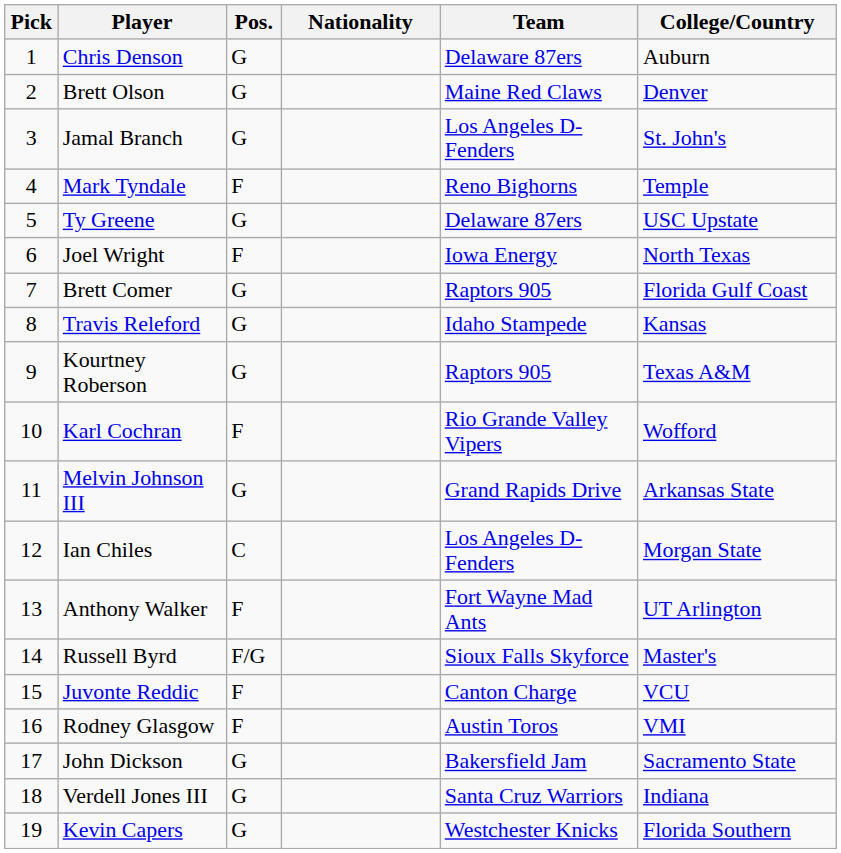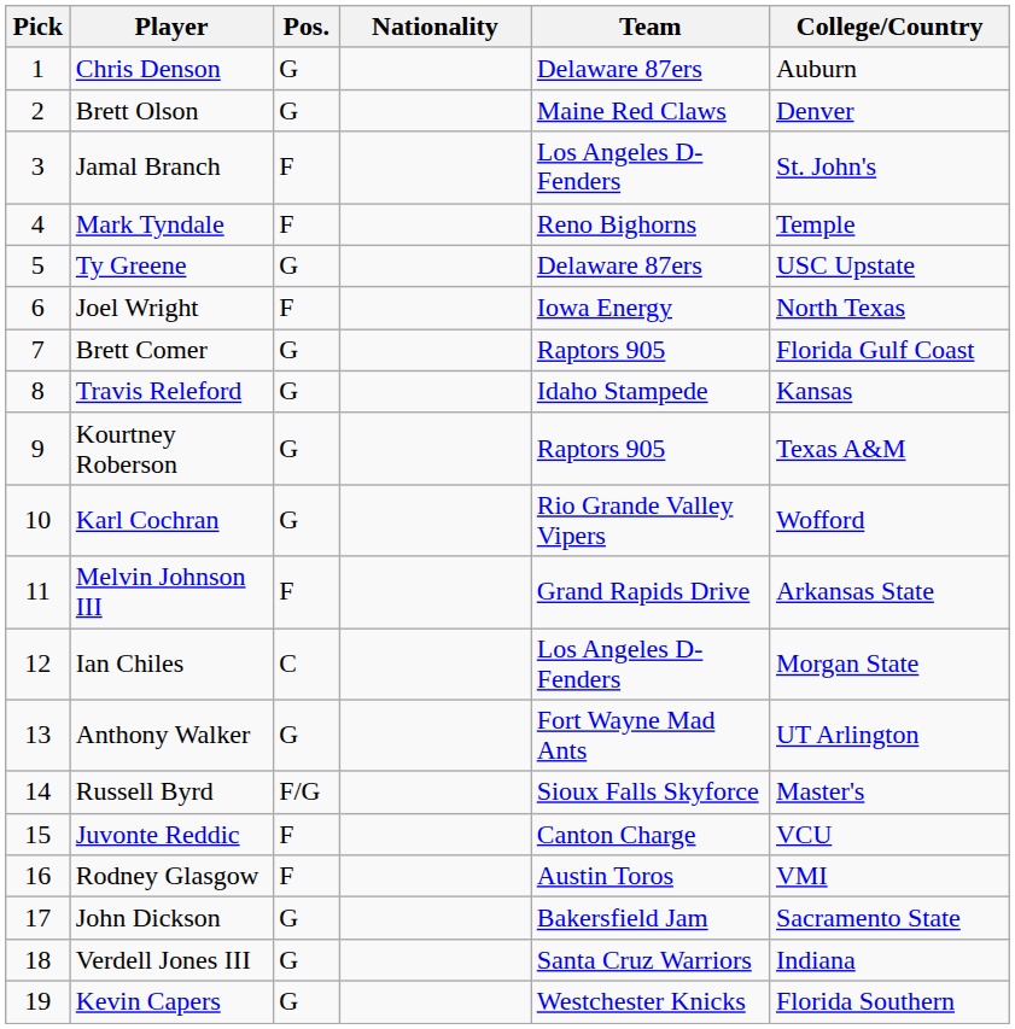 <table class="wikitable sortable">
 <tr>
 <th width="1%">Pick</th>
 <th width="17%">Player</th>
 <th width="4%">Pos.</th>
 <th width="16%">Nationality</th>
 <th width="20%" class="unsortable">Team</th>
 <th width="20%">College/Country</th>
 </tr>
 <tr>
 <td align=center>1</td>
 <td><a href='#'>Chris Denson</a></td>
 <td>G</td>
 <td></td>
 <td><a href='#'>Delaware 87ers</a></td>
 <td>Auburn</td>
 </tr>
 <tr>
 <td align=center>2</td>
 <td>Brett Olson</td>
 <td>G</td>
 <td></td>
 <td><a href='#'>Maine Red Claws</a></td>
 <td><a href='#'>Denver</a></td>
 </tr>
 <tr>
 <td align=center>3</td>
 <td>Jamal Branch</td>
-<td>G</td>
+<td>F</td>
 <td></td>
 <td><a href='#'>Los Angeles D-Fenders</a></td>
 <td><a href='#'>St. John's</a></td>
 </tr>
 <tr>
 <td align=center>4</td>
 <td><a href='#'>Mark Tyndale</a></td>
 <td>F</td>
 <td></td>
 <td><a href='#'>Reno Bighorns</a></td>
 <td><a href='#'>Temple</a></td>
 </tr>
 <tr>
 <td align=center>5</td>
 <td><a href='#'>Ty Greene</a></td>
 <td>G</td>
 <td></td>
 <td><a href='#'>Delaware 87ers</a></td>
 <td><a href='#'>USC Upstate</a></td>
 </tr>
 <tr>
 <td align=center>6</td>
 <td>Joel Wright</td>
 <td>F</td>
 <td></td>
 <td><a href='#'>Iowa Energy</a></td>
 <td><a href='#'>North Texas</a></td>
 </tr>
 <tr>
 <td align=center>7</td>
 <td>Brett Comer</td>
 <td>G</td>
 <td></td>
 <td><a href='#'>Raptors 905</a></td>
 <td><a href='#'>Florida Gulf Coast</a></td>
 </tr>
 <tr>
 <td align=center>8</td>
 <td><a href='#'>Travis Releford</a></td>
 <td>G</td>
 <td></td>
 <td><a href='#'>Idaho Stampede</a></td>
 <td><a href='#'>Kansas</a></td>
 </tr>
 <tr>
 <td align=center>9</td>
 <td>Kourtney Roberson</td>
 <td>G</td>
 <td></td>
 <td><a href='#'>Raptors 905</a></td>
 <td><a href='#'>Texas A&M</a></td>
 </tr>
 <tr>
 <td align=center>10</td>
 <td><a href='#'>Karl Cochran</a></td>
-<td>F</td>
+<td>G</td>
 <td></td>
 <td><a href='#'>Rio Grande Valley Vipers</a></td>
 <td><a href='#'>Wofford</a></td>
 </tr>
 <tr>
 <td align=center>11</td>
 <td><a href='#'>Melvin Johnson III</a></td>
-<td>G</td>
+<td>F</td>
 <td></td>
 <td><a href='#'>Grand Rapids Drive</a></td>
 <td><a href='#'>Arkansas State</a></td>
 </tr>
 <tr>
 <td align=center>12</td>
 <td>Ian Chiles</td>
 <td>C</td>
 <td></td>
 <td><a href='#'>Los Angeles D-Fenders</a></td>
 <td><a href='#'>Morgan State</a></td>
 </tr>
 <tr>
 <td align=center>13</td>
 <td>Anthony Walker</td>
-<td>F</td>
+<td>G</td>
 <td></td>
 <td><a href='#'>Fort Wayne Mad Ants</a></td>
 <td><a href='#'>UT Arlington</a></td>
 </tr>
 <tr>
 <td align=center>14</td>
 <td>Russell Byrd</td>
 <td>F/G</td>
 <td></td>
 <td><a href='#'>Sioux Falls Skyforce</a></td>
 <td><a href='#'>Master's</a></td>
 </tr>
 <tr>
 <td align=center>15</td>
 <td><a href='#'>Juvonte Reddic</a></td>
 <td>F</td>
 <td></td>
 <td><a href='#'>Canton Charge</a></td>
 <td><a href='#'>VCU</a></td>
 </tr>
 <tr>
 <td align=center>16</td>
 <td>Rodney Glasgow</td>
 <td>F</td>
 <td></td>
 <td><a href='#'>Austin Toros</a></td>
 <td><a href='#'>VMI</a></td>
 </tr>
 <tr>
 <td align=center>17</td>
 <td>John Dickson</td>
 <td>G</td>
 <td></td>
 <td><a href='#'>Bakersfield Jam</a></td>
 <td><a href='#'>Sacramento State</a></td>
 </tr>
 <tr>
 <td align=center>18</td>
 <td>Verdell Jones III</td>
 <td>G</td>
 <td></td>
 <td><a href='#'>Santa Cruz Warriors</a></td>
 <td><a href='#'>Indiana</a></td>
 </tr>
 <tr>
 <td align=center>19</td>
 <td><a href='#'>Kevin Capers</a></td>
 <td>G</td>
 <td></td>
 <td><a href='#'>Westchester Knicks</a></td>
 <td><a href='#'>Florida Southern</a></td>
 </tr>
 </table>
